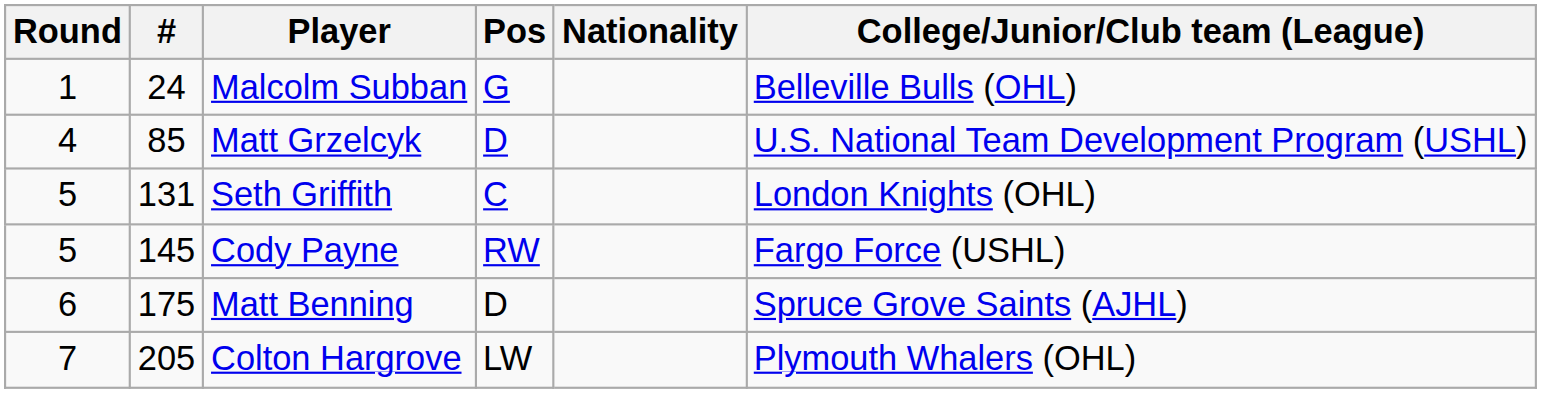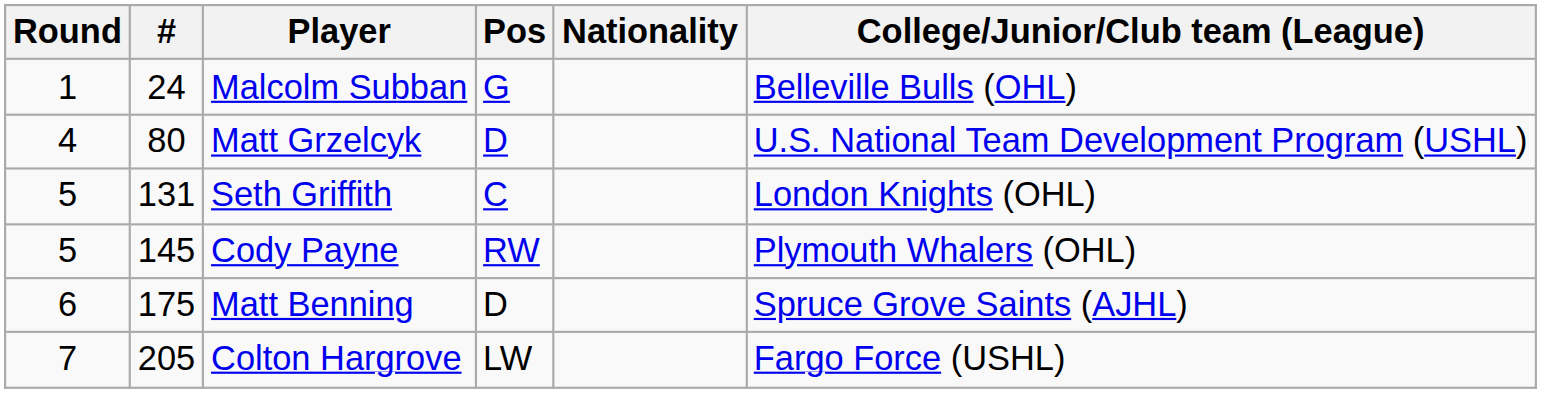 <table class="wikitable">
 <tr>
 <th>Round</th>
 <th>#</th>
 <th>Player</th>
 <th>Pos</th>
 <th>Nationality</th>
 <th>College/Junior/Club team (League)</th>
 </tr>
 <tr>
 <td style="text-align:center">1</td>
 <td style="text-align:center">24</td>
 <td><a href='#'>Malcolm Subban</a></td>
 <td><a href='#'>G</a></td>
 <td></td>
 <td><a href='#'>Belleville Bulls</a> (<a href='#'>OHL</a>)</td>
 </tr>
 <tr>
 <td style="text-align:center">4</td>
-<td style="text-align:center">85</td>
+<td style="text-align:center">80</td>
 <td><a href='#'>Matt Grzelcyk</a></td>
 <td><a href='#'>D</a></td>
 <td></td>
 <td><a href='#'>U.S. National Team Development Program</a> (<a href='#'>USHL</a>)</td>
 </tr>
 <tr>
 <td style="text-align:center">5</td>
 <td style="text-align:center">131</td>
 <td><a href='#'>Seth Griffith</a></td>
 <td><a href='#'>C</a></td>
 <td></td>
 <td><a href='#'>London Knights</a> (OHL)</td>
 </tr>
 <tr>
 <td style="text-align:center">5</td>
 <td style="text-align:center">145</td>
 <td><a href='#'>Cody Payne</a></td>
 <td><a href='#'>RW</a></td>
 <td></td>
-<td><a href='#'>Fargo Force</a> (USHL)</td>
+<td><a href='#'>Plymouth Whalers</a> (OHL)</td>
 </tr>
 <tr>
 <td style="text-align:center">6</td>
 <td style="text-align:center">175</td>
 <td><a href='#'>Matt Benning</a></td>
 <td>D</td>
 <td></td>
 <td><a href='#'>Spruce Grove Saints</a> (<a href='#'>AJHL</a>)</td>
 </tr>
 <tr>
 <td style="text-align:center">7</td>
 <td style="text-align:center">205</td>
 <td><a href='#'>Colton Hargrove</a></td>
 <td>LW</td>
 <td></td>
-<td><a href='#'>Plymouth Whalers</a> (OHL)</td>
+<td><a href='#'>Fargo Force</a> (USHL)</td>
 </tr>
 </table>
